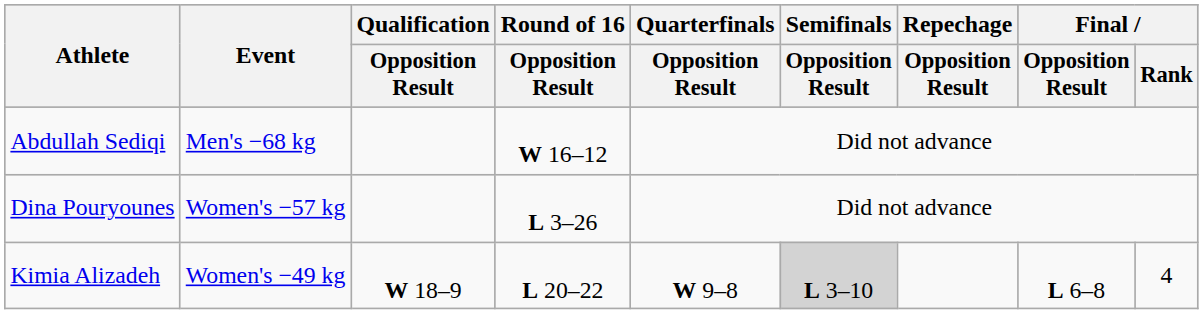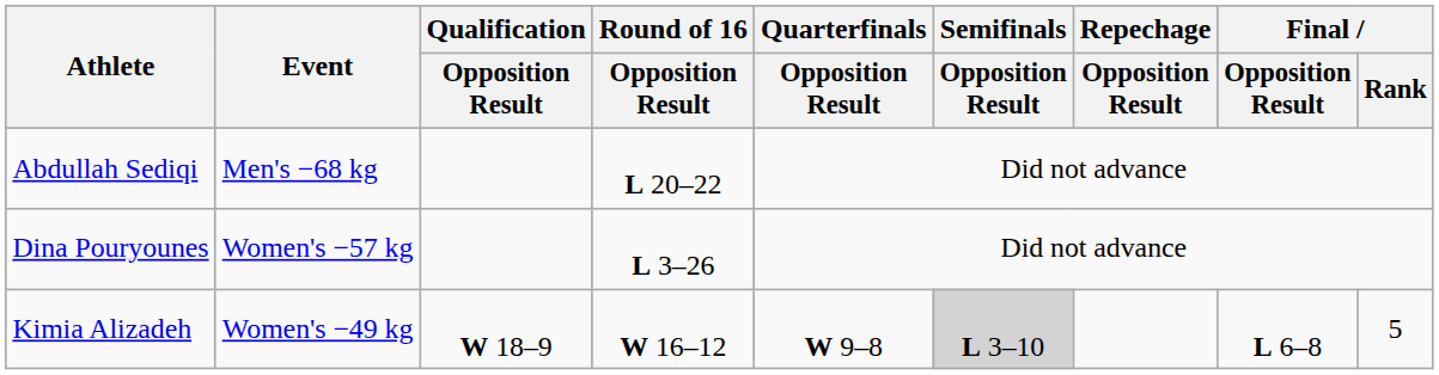 <table class="wikitable" style="font-size:90%;">
 <tr>
 <th rowspan=2>Athlete</th>
 <th rowspan=2>Event</th>
 <th>Qualification</th>
 <th>Round of 16</th>
 <th>Quarterfinals</th>
 <th>Semifinals</th>
 <th>Repechage</th>
 <th colspan=2>Final / </th>
 </tr>
 <tr style="font-size:95%">
 <th>Opposition<br>Result</th>
 <th>Opposition<br>Result</th>
 <th>Opposition<br>Result</th>
 <th>Opposition<br>Result</th>
 <th>Opposition<br>Result</th>
 <th>Opposition<br>Result</th>
 <th>Rank</th>
 </tr>
 <tr align=center>
 <td align=left><a href='#'>Abdullah Sediqi</a></td>
 <td align=left><a href='#'>Men's −68 kg</a></td>
 <td></td>
-<td><br><strong>W</strong> 16–12</td>
+<td><br><strong>L</strong> 20–22</td>
 <td colspan=5>Did not advance</td>
 </tr>
 <tr align=center>
 <td align=left><a href='#'>Dina Pouryounes</a></td>
 <td align=left><a href='#'>Women's −57 kg</a></td>
 <td></td>
 <td><br><strong>L</strong> 3–26 </td>
 <td colspan=5>Did not advance</td>
 </tr>
 <tr align=center>
 <td align=left><a href='#'>Kimia Alizadeh</a></td>
 <td align=left><a href='#'>Women's −49 kg</a></td>
 <td><br><strong>W</strong> 18–9</td>
-<td><br><strong>L</strong> 20–22</td>
+<td><br><strong>W</strong> 16–12</td>
 <td><br><strong>W</strong> 9–8</td>
 <td style="background: lightgrey;"><br><strong>L</strong> 3–10</td>
 <td></td>
 <td><br><strong>L</strong> 6–8</td>
-<td>4</td>
+<td>5</td>
 </tr>
 </table>
